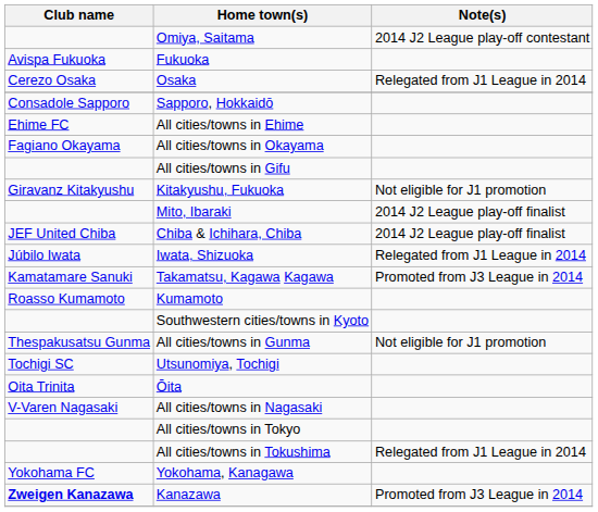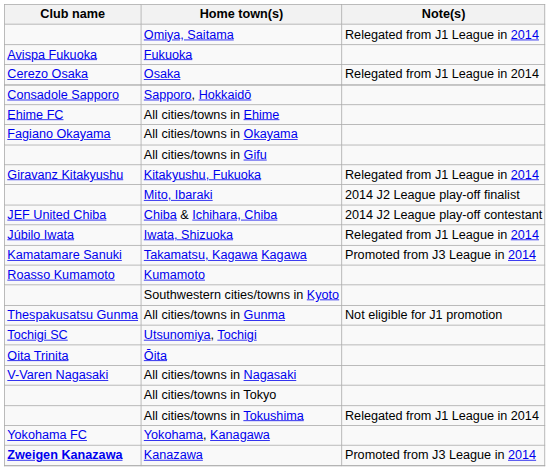 <table class="wikitable sortable">
 <tr>
 <th>Club name</th>
 <th>Home town(s)</th>
 <th>Note(s)</th>
 </tr>
 <tr>
 <td></td>
 <td><a href='#'>Omiya, Saitama</a></td>
-<td>2014 J2 League play-off contestant</td>
+<td>Relegated from J1 League in <a href='#'>2014</a></td>
 </tr>
 <tr>
 <td><a href='#'>Avispa Fukuoka</a></td>
 <td><a href='#'>Fukuoka</a></td>
 <td></td>
 </tr>
 <tr>
 <td><a href='#'>Cerezo Osaka</a></td>
 <td><a href='#'>Osaka</a></td>
 <td>Relegated from J1 League in 2014</td>
 </tr>
 <tr>
 </tr>
 <tr>
 <td><a href='#'>Consadole Sapporo</a></td>
 <td><a href='#'>Sapporo</a>, <a href='#'>Hokkaidō</a></td>
 <td></td>
 </tr>
 <tr>
 <td><a href='#'>Ehime FC</a></td>
 <td>All cities/towns in <a href='#'>Ehime</a></td>
 <td></td>
 </tr>
 <tr>
 <td><a href='#'>Fagiano Okayama</a></td>
 <td>All cities/towns in <a href='#'>Okayama</a></td>
 <td></td>
 </tr>
 <tr>
 <td></td>
 <td>All cities/towns in <a href='#'>Gifu</a></td>
 <td></td>
 </tr>
 <tr>
 <td><a href='#'>Giravanz Kitakyushu</a></td>
 <td><a href='#'>Kitakyushu, Fukuoka</a></td>
-<td>Not eligible for J1 promotion</td>
+<td>Relegated from J1 League in <a href='#'>2014</a></td>
 </tr>
 <tr>
 <td></td>
 <td><a href='#'>Mito, Ibaraki</a></td>
 <td>2014 J2 League play-off finalist</td>
 </tr>
 <tr>
 <td><a href='#'>JEF United Chiba</a></td>
 <td><a href='#'>Chiba</a> & <a href='#'>Ichihara, Chiba</a></td>
-<td>2014 J2 League play-off finalist</td>
+<td>2014 J2 League play-off contestant</td>
 </tr>
 <tr>
 <td><a href='#'>Júbilo Iwata</a></td>
 <td><a href='#'>Iwata, Shizuoka</a></td>
 <td>Relegated from J1 League in <a href='#'>2014</a></td>
 </tr>
 <tr>
 <td><a href='#'>Kamatamare Sanuki</a></td>
 <td><a href='#'>Takamatsu, Kagawa</a> <a href='#'>Kagawa</a></td>
 <td>Promoted from J3 League in <a href='#'>2014</a></td>
 </tr>
 <tr>
 <td><a href='#'>Roasso Kumamoto</a></td>
 <td><a href='#'>Kumamoto</a></td>
 <td></td>
 </tr>
 <tr>
 <td></td>
 <td>Southwestern cities/towns in <a href='#'>Kyoto</a></td>
 <td></td>
 </tr>
 <tr>
 <td><a href='#'>Thespakusatsu Gunma</a></td>
 <td>All cities/towns in <a href='#'>Gunma</a></td>
 <td>Not eligible for J1 promotion</td>
 </tr>
 <tr>
 <td><a href='#'>Tochigi SC</a></td>
 <td><a href='#'>Utsunomiya</a>, <a href='#'>Tochigi</a></td>
 <td></td>
 </tr>
 <tr>
 <td><a href='#'>Oita Trinita</a></td>
 <td><a href='#'>Ōita</a></td>
 <td></td>
 </tr>
 <tr>
 <td><a href='#'>V-Varen Nagasaki</a></td>
 <td>All cities/towns in <a href='#'>Nagasaki</a></td>
 <td></td>
 </tr>
 <tr>
 <td></td>
 <td>All cities/towns in Tokyo</td>
 <td></td>
 </tr>
 <tr>
 <td></td>
 <td>All cities/towns in <a href='#'>Tokushima</a></td>
 <td>Relegated from J1 League in 2014</td>
 </tr>
 <tr>
 <td><a href='#'>Yokohama FC</a></td>
 <td><a href='#'>Yokohama</a>, <a href='#'>Kanagawa</a></td>
 <td></td>
 </tr>
 <tr>
 <td><strong><a href='#'>Zweigen Kanazawa</a></strong></td>
 <td><a href='#'>Kanazawa</a></td>
 <td>Promoted from J3 League in <a href='#'>2014</a></td>
 </tr>
 <tr>
 </tr>
 </table>
